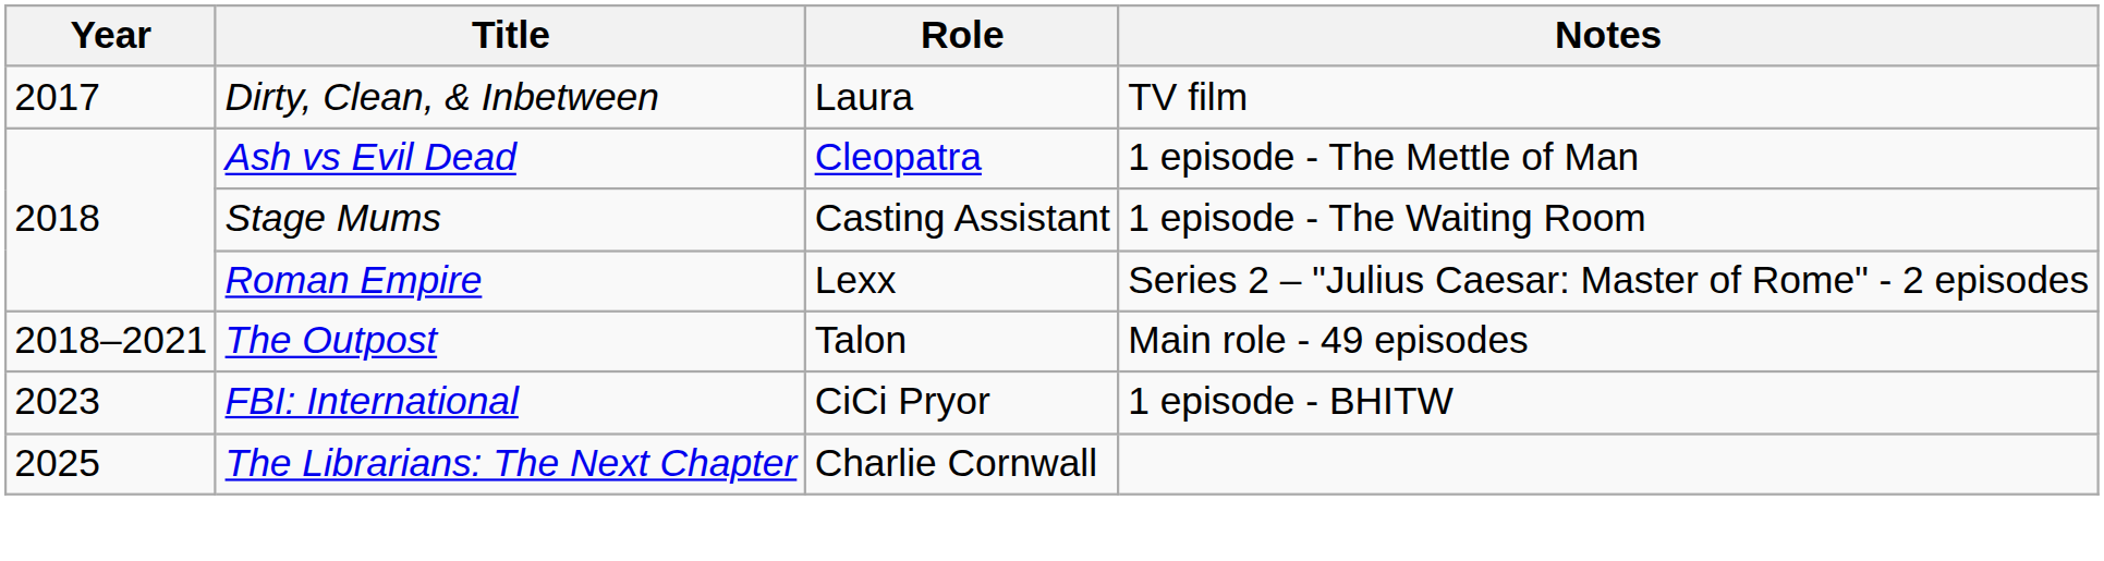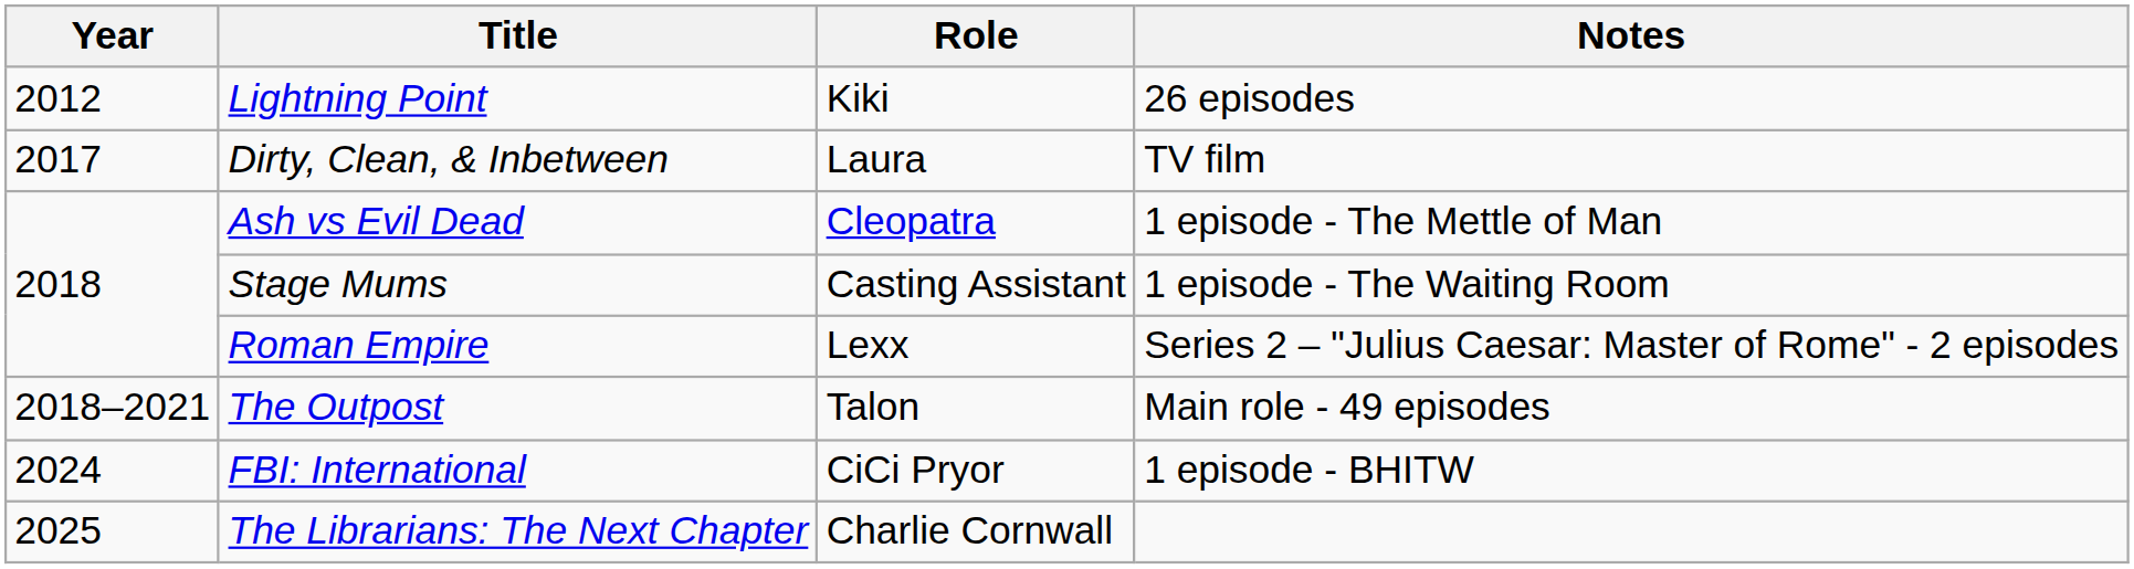 <table class="wikitable sortable">
 <tr>
 <th scope="col">Year</th>
 <th scope="col">Title</th>
 <th scope="col">Role</th>
 <th scope="col" class="unsortable">Notes</th>
+</tr>
+<tr>
+<td>2012</td>
+<td><em><a href='#'>Lightning Point</a></em></td>
+<td>Kiki</td>
+<td>26 episodes</td>
 </tr>
 <tr>
 <td>2017</td>
 <td><em> Dirty, Clean, & Inbetween</em></td>
 <td>Laura</td>
 <td>TV film</td>
 </tr>
 <tr>
 <td rowspan=3>2018</td>
 <td><em><a href='#'>Ash vs Evil Dead</a></em></td>
 <td><a href='#'>Cleopatra</a></td>
 <td>1 episode - The Mettle of Man</td>
 </tr>
 <tr>
 <td><em>Stage Mums </em></td>
 <td>Casting Assistant</td>
 <td>1 episode - The Waiting Room</td>
 </tr>
 <tr>
 <td><em><a href='#'>Roman Empire</a></em></td>
 <td>Lexx</td>
 <td>Series 2 – "Julius Caesar: Master of Rome" - 2 episodes</td>
 </tr>
 <tr>
 <td>2018–2021</td>
 <td><em><a href='#'>The Outpost</a></em></td>
 <td>Talon</td>
 <td>Main role - 49 episodes</td>
 </tr>
 <tr>
-<td>2023</td>
+<td>2024</td>
 <td><em><a href='#'>FBI: International</a></em></td>
 <td>CiCi Pryor</td>
 <td>1 episode - BHITW</td>
 </tr>
 <tr>
 <td>2025</td>
 <td><em><a href='#'>The Librarians: The Next Chapter</a></em></td>
 <td>Charlie Cornwall</td>
 <td></td>
 </tr>
 </table>
